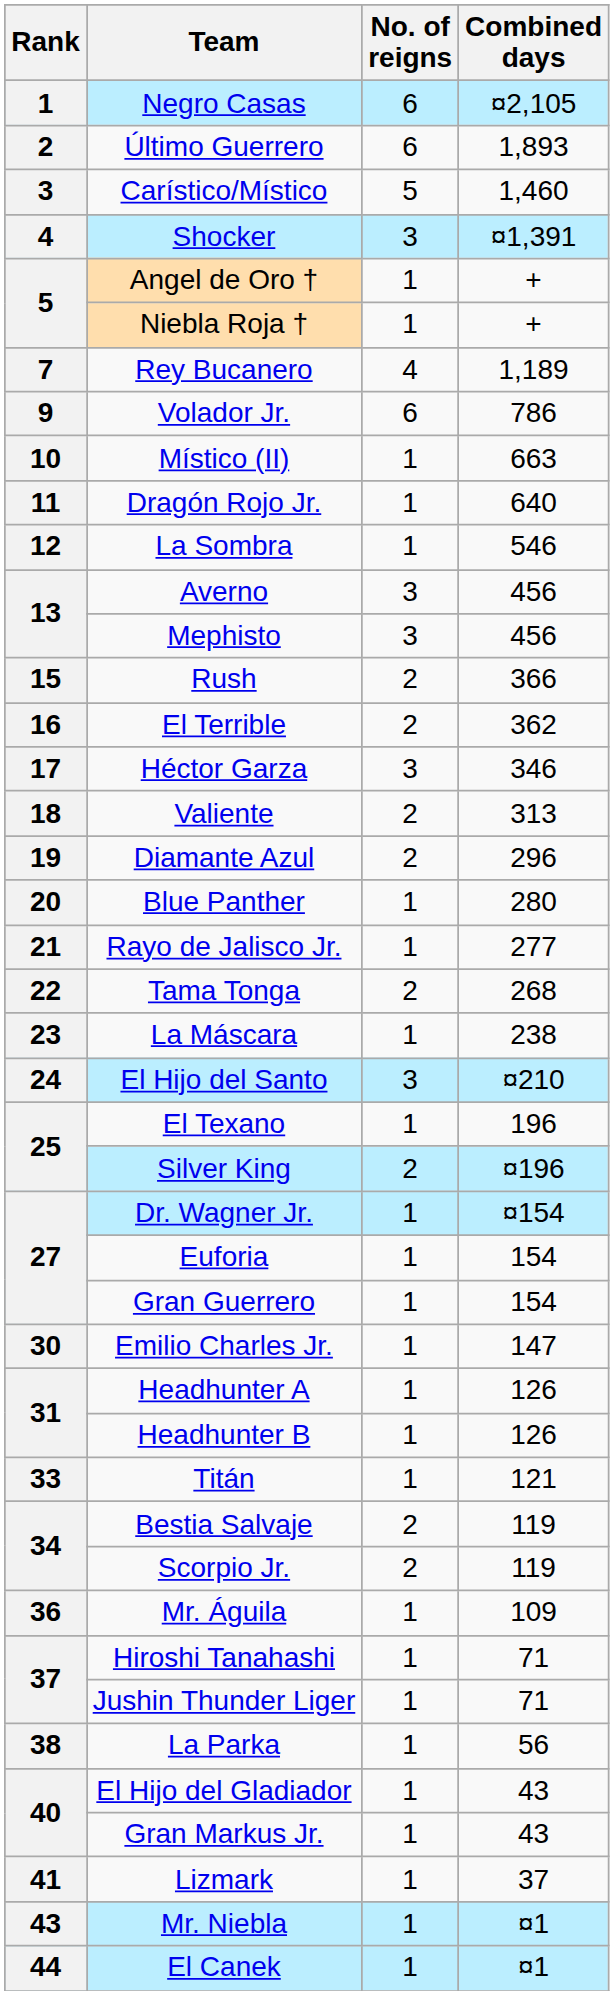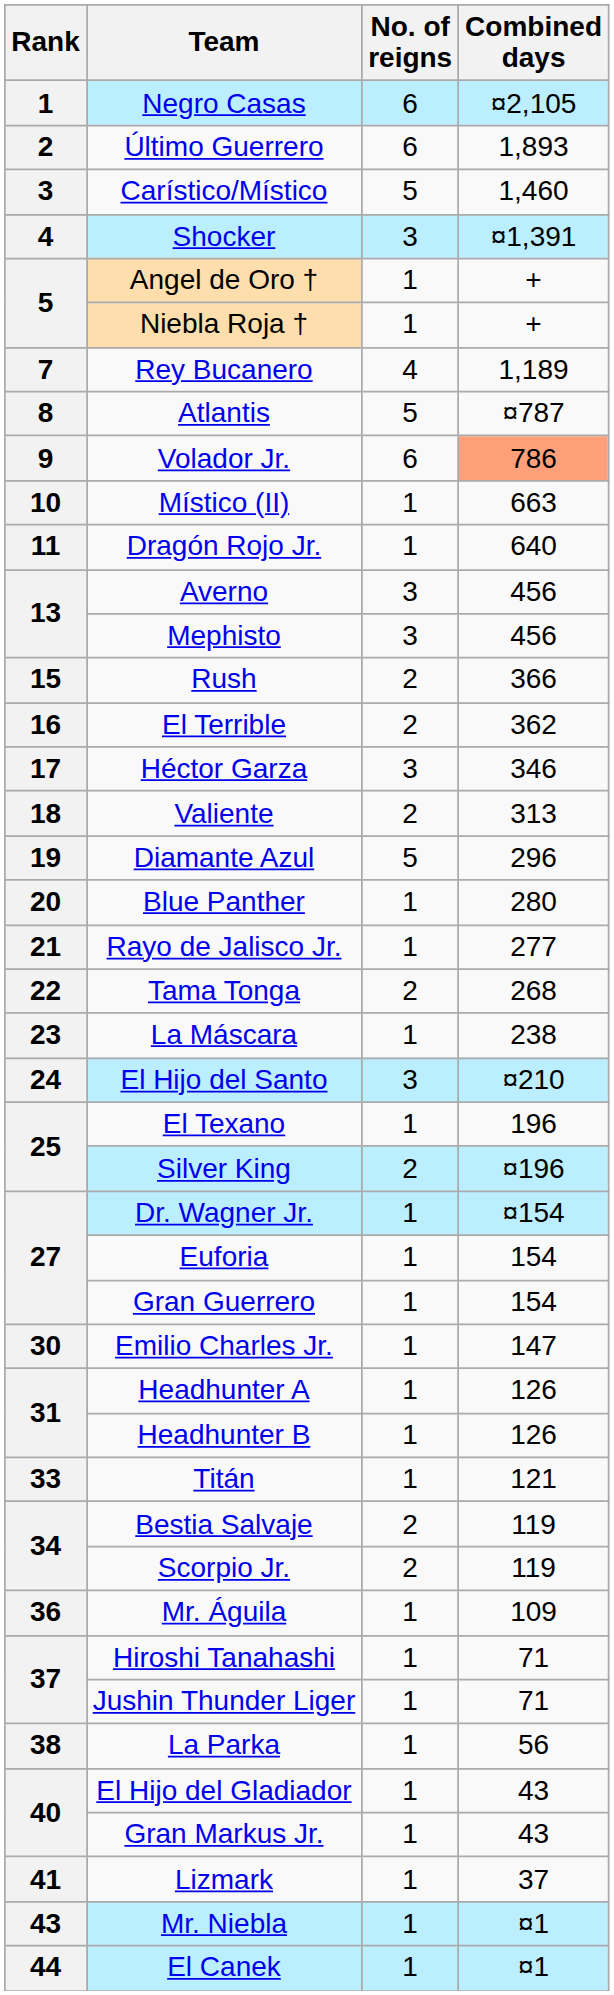 <table class="wikitable sortable" style="text-align: center">
 <tr>
 <th>Rank</th>
 <th>Team</th>
 <th data-sort-type="number">No. of<br>reigns</th>
 <th data-sort-type="number">Combined<br>days</th>
 </tr>
 <tr style="background-color:#bbeeff">
 <th>1</th>
 <td><a href='#'>Negro Casas</a></td>
 <td>6</td>
 <td>¤2,105</td>
 </tr>
 <tr>
 <th>2</th>
 <td><a href='#'>Último Guerrero</a></td>
 <td>6</td>
 <td>1,893</td>
 </tr>
 <tr>
 <th>3</th>
 <td><a href='#'>Carístico/Místico</a></td>
 <td>5</td>
 <td>1,460</td>
 </tr>
 <tr style="background-color:#bbeeff">
 <th>4</th>
 <td><a href='#'>Shocker</a></td>
 <td>3</td>
 <td>¤1,391</td>
 </tr>
 <tr>
 <th rowspan=2>5</th>
 <td style="background: #ffdead;">Angel de Oro †</td>
 <td>1</td>
 <td>+</td>
 </tr>
 <tr>
 <td style="background: #ffdead;">Niebla Roja †</td>
 <td>1</td>
 <td>+</td>
 </tr>
 <tr>
 <th>7</th>
 <td><a href='#'>Rey Bucanero</a></td>
 <td>4</td>
 <td>1,189</td>
 </tr>
 <tr>
+<th>8</th>
+<td><a href='#'>Atlantis</a></td>
+<td>5</td>
+<td>¤787</td>
+</tr>
+<tr>
 <th>9</th>
 <td><a href='#'>Volador Jr.</a></td>
 <td>6</td>
-<td>786</td>
+<td style="background: lightsalmon;">786</td>
 </tr>
 <tr>
 <th>10</th>
 <td><a href='#'>Místico (II)</a></td>
 <td>1</td>
 <td>663</td>
 </tr>
 <tr>
 <th>11</th>
 <td><a href='#'>Dragón Rojo Jr.</a></td>
 <td>1</td>
 <td>640</td>
-</tr>
-<tr>
-<th>12</th>
-<td><a href='#'>La Sombra</a></td>
-<td>1</td>
-<td>546</td>
 </tr>
 <tr>
 <th rowspan=2>13</th>
 <td><a href='#'>Averno</a></td>
 <td>3</td>
 <td>456</td>
 </tr>
 <tr>
 <td><a href='#'>Mephisto</a></td>
 <td>3</td>
 <td>456</td>
 </tr>
 <tr>
 <th>15</th>
 <td><a href='#'>Rush</a></td>
 <td>2</td>
 <td>366</td>
 </tr>
 <tr>
 <th>16</th>
 <td><a href='#'>El Terrible</a></td>
 <td>2</td>
 <td>362</td>
 </tr>
 <tr>
 <th>17</th>
 <td><a href='#'>Héctor Garza</a></td>
 <td>3</td>
 <td>346</td>
 </tr>
 <tr>
 <th>18</th>
 <td><a href='#'>Valiente</a></td>
 <td>2</td>
 <td>313</td>
 </tr>
 <tr>
 <th>19</th>
 <td><a href='#'>Diamante Azul</a></td>
-<td>2</td>
+<td>5</td>
 <td>296</td>
 </tr>
 <tr>
 <th>20</th>
 <td><a href='#'>Blue Panther</a></td>
 <td>1</td>
 <td>280</td>
 </tr>
 <tr>
 <th>21</th>
 <td><a href='#'>Rayo de Jalisco Jr.</a></td>
 <td>1</td>
 <td>277</td>
 </tr>
 <tr>
 <th>22</th>
 <td><a href='#'>Tama Tonga</a></td>
 <td>2</td>
 <td>268</td>
 </tr>
 <tr>
 <th>23</th>
 <td><a href='#'>La Máscara</a></td>
 <td>1</td>
 <td>238</td>
 </tr>
 <tr style="background-color:#bbeeff">
 <th>24</th>
 <td><a href='#'>El Hijo del Santo</a></td>
 <td>3</td>
 <td>¤210</td>
 </tr>
 <tr>
 <th rowspan=2>25</th>
 <td><a href='#'>El Texano</a></td>
 <td>1</td>
 <td>196</td>
 </tr>
 <tr style="background-color:#bbeeff">
 <td><a href='#'>Silver King</a></td>
 <td>2</td>
 <td>¤196</td>
 </tr>
 <tr style="background-color:#bbeeff">
 <th rowspan=3>27</th>
 <td><a href='#'>Dr. Wagner Jr.</a></td>
 <td>1</td>
 <td>¤154</td>
 </tr>
 <tr>
 <td><a href='#'>Euforia</a></td>
 <td>1</td>
 <td>154</td>
 </tr>
 <tr>
 <td><a href='#'>Gran Guerrero</a></td>
 <td>1</td>
 <td>154</td>
 </tr>
 <tr>
 <th>30</th>
 <td><a href='#'>Emilio Charles Jr.</a></td>
 <td>1</td>
 <td>147</td>
 </tr>
 <tr>
 <th rowspan=2>31</th>
 <td><a href='#'>Headhunter A</a></td>
 <td>1</td>
 <td>126</td>
 </tr>
 <tr>
 <td><a href='#'>Headhunter B</a></td>
 <td>1</td>
 <td>126</td>
 </tr>
 <tr>
 <th>33</th>
 <td><a href='#'>Titán</a></td>
 <td>1</td>
 <td>121</td>
 </tr>
 <tr>
 <th rowspan=2>34</th>
 <td><a href='#'>Bestia Salvaje</a></td>
 <td>2</td>
 <td>119</td>
 </tr>
 <tr>
 <td><a href='#'>Scorpio Jr.</a></td>
 <td>2</td>
 <td>119</td>
 </tr>
 <tr>
 <th>36</th>
 <td><a href='#'>Mr. Águila</a></td>
 <td>1</td>
 <td>109</td>
 </tr>
 <tr>
 <th rowspan=2>37</th>
 <td><a href='#'>Hiroshi Tanahashi</a></td>
 <td>1</td>
 <td>71</td>
 </tr>
 <tr>
 <td><a href='#'>Jushin Thunder Liger</a></td>
 <td>1</td>
 <td>71</td>
 </tr>
 <tr>
 <th>38</th>
 <td><a href='#'>La Parka</a></td>
 <td>1</td>
 <td>56</td>
 </tr>
 <tr>
 <th rowspan=2>40</th>
 <td><a href='#'>El Hijo del Gladiador</a></td>
 <td>1</td>
 <td>43</td>
 </tr>
 <tr>
 <td><a href='#'>Gran Markus Jr.</a></td>
 <td>1</td>
 <td>43</td>
 </tr>
 <tr>
 <th>41</th>
 <td><a href='#'>Lizmark</a></td>
 <td>1</td>
 <td>37</td>
 </tr>
 <tr style="background-color:#bbeeff">
 <th>43</th>
 <td><a href='#'>Mr. Niebla</a></td>
 <td>1</td>
 <td>¤1</td>
 </tr>
 <tr style="background-color:#bbeeff">
 <th>44</th>
 <td><a href='#'>El Canek</a></td>
 <td>1</td>
 <td>¤1</td>
 </tr>
 </table>
